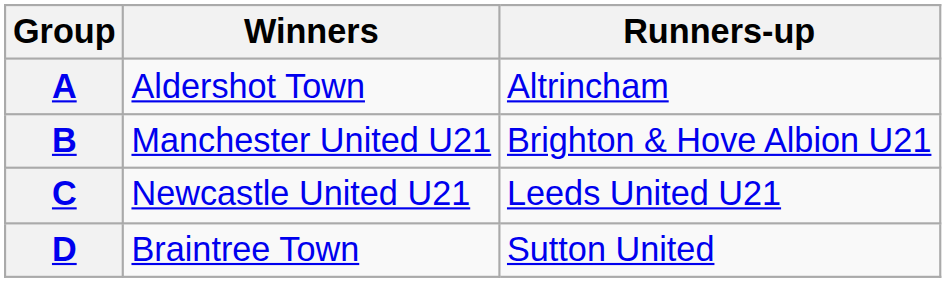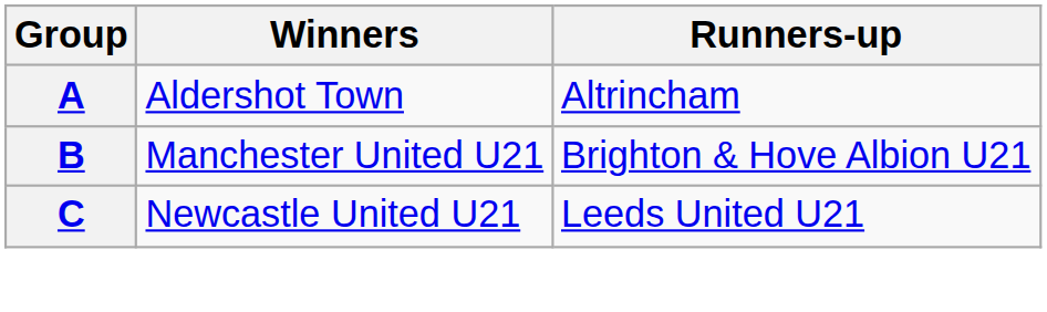 <table class="wikitable">
 <tr>
 <th>Group</th>
 <th>Winners</th>
 <th>Runners-up</th>
 </tr>
 <tr>
 <th><a href='#'>A</a></th>
 <td><a href='#'>Aldershot Town</a></td>
 <td><a href='#'>Altrincham</a></td>
 </tr>
 <tr>
 <th><a href='#'>B</a></th>
 <td><a href='#'>Manchester United U21</a></td>
 <td><a href='#'>Brighton & Hove Albion U21</a></td>
 </tr>
 <tr>
 <th><a href='#'>C</a></th>
 <td><a href='#'>Newcastle United U21</a></td>
 <td><a href='#'>Leeds United U21</a></td>
 </tr>
-<tr>
-<th><a href='#'>D</a></th>
-<td><a href='#'>Braintree Town</a></td>
-<td><a href='#'>Sutton United</a></td>
-</tr>
 </table>
